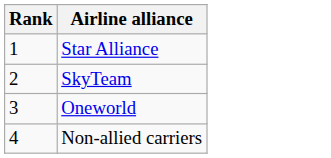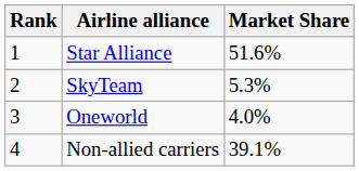 <table class="wikitable" style="text-align:left;">
 <tr>
 <th>Rank</th>
 <th>Airline alliance</th>
+<th>Market Share</th>
 </tr>
 <tr>
 <td>1</td>
 <td><a href='#'>Star Alliance</a></td>
+<td>51.6%</td>
 </tr>
 <tr>
 <td>2</td>
 <td><a href='#'>SkyTeam</a></td>
+<td>5.3%</td>
 </tr>
 <tr>
 <td>3</td>
 <td><a href='#'>Oneworld</a></td>
+<td>4.0%</td>
 </tr>
 <tr>
 <td>4</td>
 <td>Non-allied carriers</td>
+<td>39.1%</td>
 </tr>
 </table>
